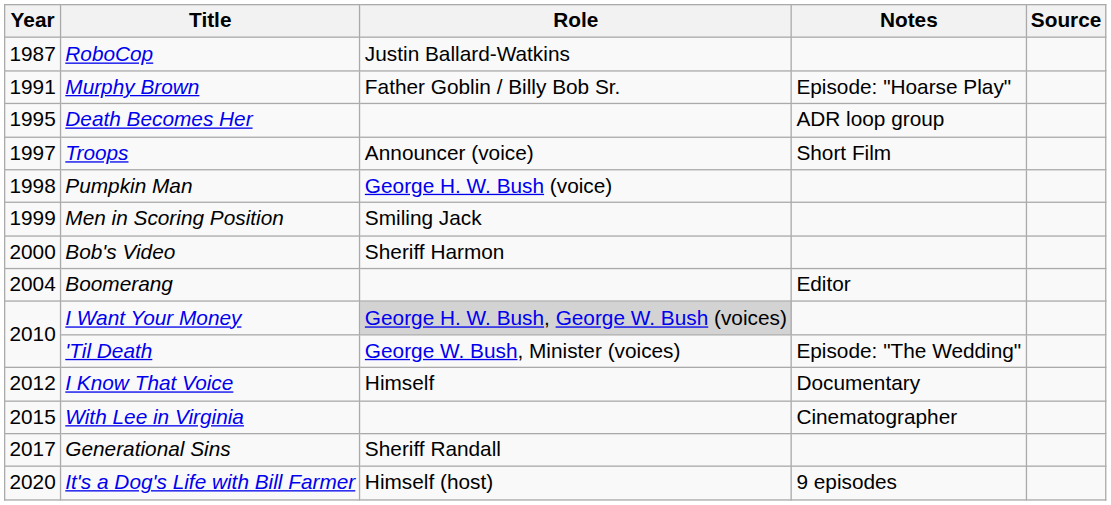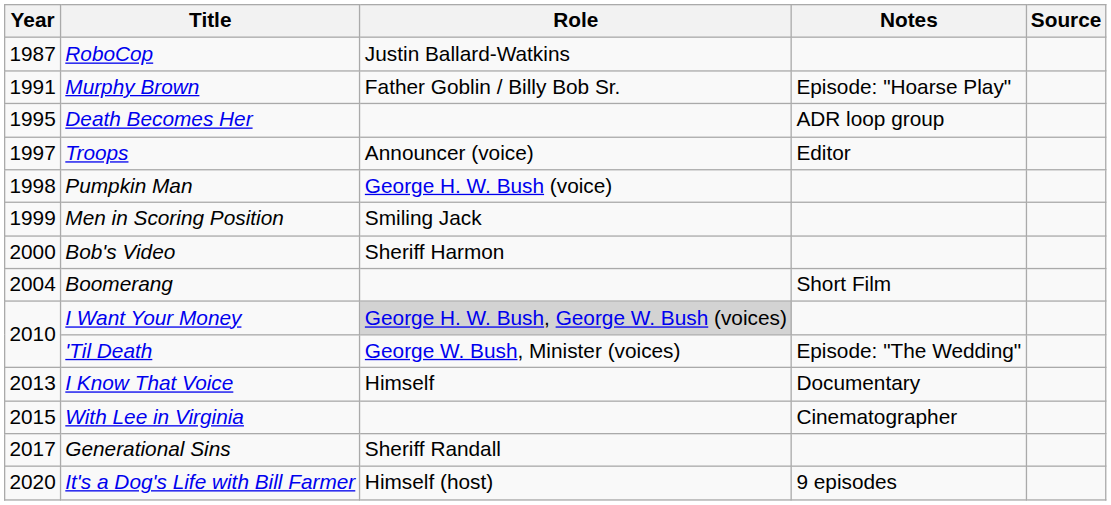 <table class = "wikitable sortable">
 <tr>
 <th>Year</th>
 <th>Title</th>
 <th>Role</th>
 <th class = "unsortable">Notes</th>
 <th class = "unsortable">Source</th>
 </tr>
 <tr>
 <td>1987</td>
 <td><em><a href='#'>RoboCop</a></em></td>
 <td>Justin Ballard-Watkins</td>
 <td> </td>
 <td></td>
 </tr>
 <tr>
 <td>1991</td>
 <td><em><a href='#'>Murphy Brown</a></em></td>
 <td>Father Goblin / Billy Bob Sr.</td>
 <td>Episode: "Hoarse Play"</td>
 <td> </td>
 </tr>
 <tr>
 <td>1995</td>
 <td><em><a href='#'>Death Becomes Her</a></em></td>
 <td></td>
 <td>ADR loop group</td>
 <td> </td>
 </tr>
 <tr>
 <td>1997</td>
 <td><em><a href='#'>Troops</a></em></td>
 <td>Announcer (voice)</td>
-<td>Short Film</td>
+<td>Editor</td>
 <td> </td>
 </tr>
 <tr>
 <td>1998</td>
 <td><em>Pumpkin Man</em></td>
 <td><a href='#'>George H. W. Bush</a> (voice)</td>
 <td> </td>
 <td></td>
 </tr>
 <tr>
 <td>1999</td>
 <td><em>Men in Scoring Position</em></td>
 <td>Smiling Jack</td>
 <td></td>
 <td> </td>
 </tr>
 <tr>
 <td>2000</td>
 <td><em>Bob's Video</em></td>
 <td>Sheriff Harmon</td>
 <td></td>
 <td> </td>
 </tr>
 <tr>
 <td>2004</td>
 <td><em>Boomerang</em></td>
 <td></td>
-<td>Editor</td>
+<td>Short Film</td>
 <td> </td>
 </tr>
 <tr>
 <td rowspan="2">2010</td>
 <td><em><a href='#'>I Want Your Money</a></em></td>
 <td style="background: lightgrey;"><a href='#'>George H. W. Bush</a>, <a href='#'>George W. Bush</a> (voices)</td>
 <td></td>
 <td> </td>
 </tr>
 <tr>
 <td><em><a href='#'>'Til Death</a></em></td>
 <td><a href='#'>George W. Bush</a>, Minister (voices)</td>
 <td>Episode: "The Wedding"</td>
 <td> </td>
 </tr>
 <tr>
-<td>2012</td>
+<td>2013</td>
 <td><em><a href='#'>I Know That Voice</a></em></td>
 <td>Himself</td>
 <td>Documentary</td>
 <td> </td>
 </tr>
 <tr>
 <td>2015</td>
 <td><em><a href='#'>With Lee in Virginia</a></em></td>
 <td></td>
 <td>Cinematographer</td>
 <td> </td>
 </tr>
 <tr>
 <td>2017</td>
 <td><em>Generational Sins</em></td>
 <td>Sheriff Randall</td>
 <td></td>
 <td> </td>
 </tr>
 <tr>
 <td>2020</td>
 <td><em><a href='#'>It's a Dog's Life with Bill Farmer</a></em></td>
 <td>Himself (host)</td>
 <td>9 episodes</td>
 <td></td>
 </tr>
 </table>
